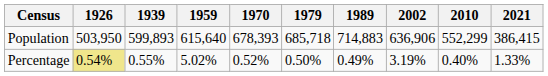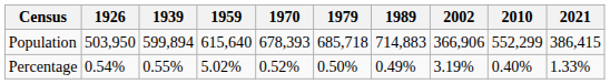 <table class="wikitable">
 <tr>
 <th>Census</th>
 <th>1926</th>
 <th>1939</th>
 <th>1959</th>
 <th>1970</th>
 <th>1979</th>
 <th>1989</th>
 <th>2002</th>
 <th>2010</th>
 <th>2021</th>
 </tr>
 <tr>
 <td>Population</td>
 <td>503,950</td>
-<td>599,893</td>
+<td>599,894</td>
 <td>615,640</td>
 <td>678,393</td>
 <td>685,718</td>
 <td>714,883</td>
-<td>636,906</td>
+<td>366,906</td>
 <td>552,299</td>
 <td>386,415</td>
 </tr>
 <tr>
 <td>Percentage</td>
-<td style="background: khaki;">0.54%</td>
+<td>0.54%</td>
 <td>0.55%</td>
 <td>5.02%</td>
 <td>0.52%</td>
 <td>0.50%</td>
 <td>0.49%</td>
 <td>3.19%</td>
 <td>0.40%</td>
 <td>1.33%</td>
 </tr>
 </table>
